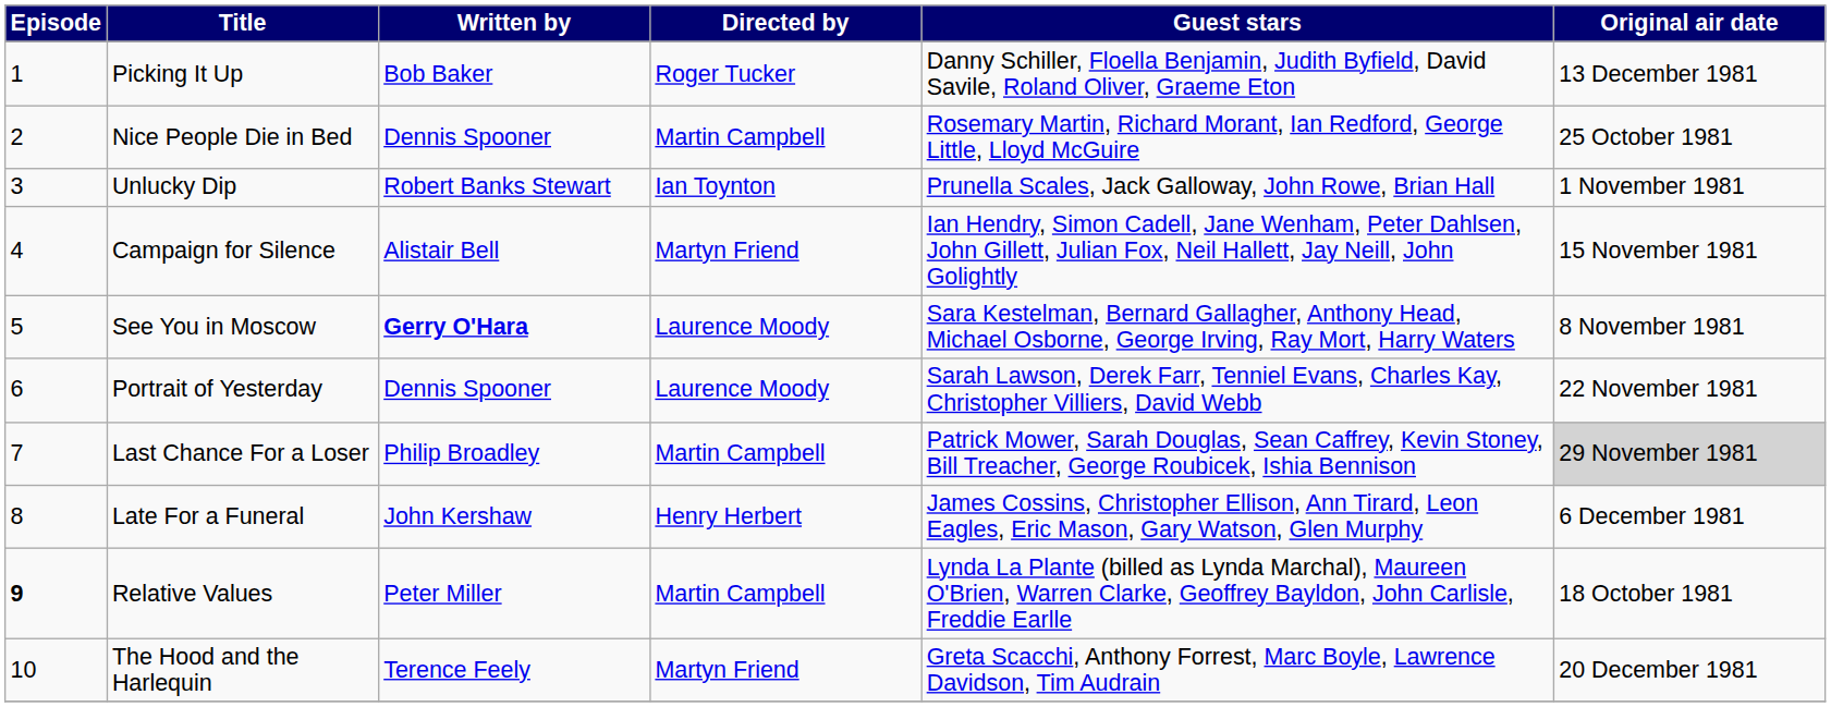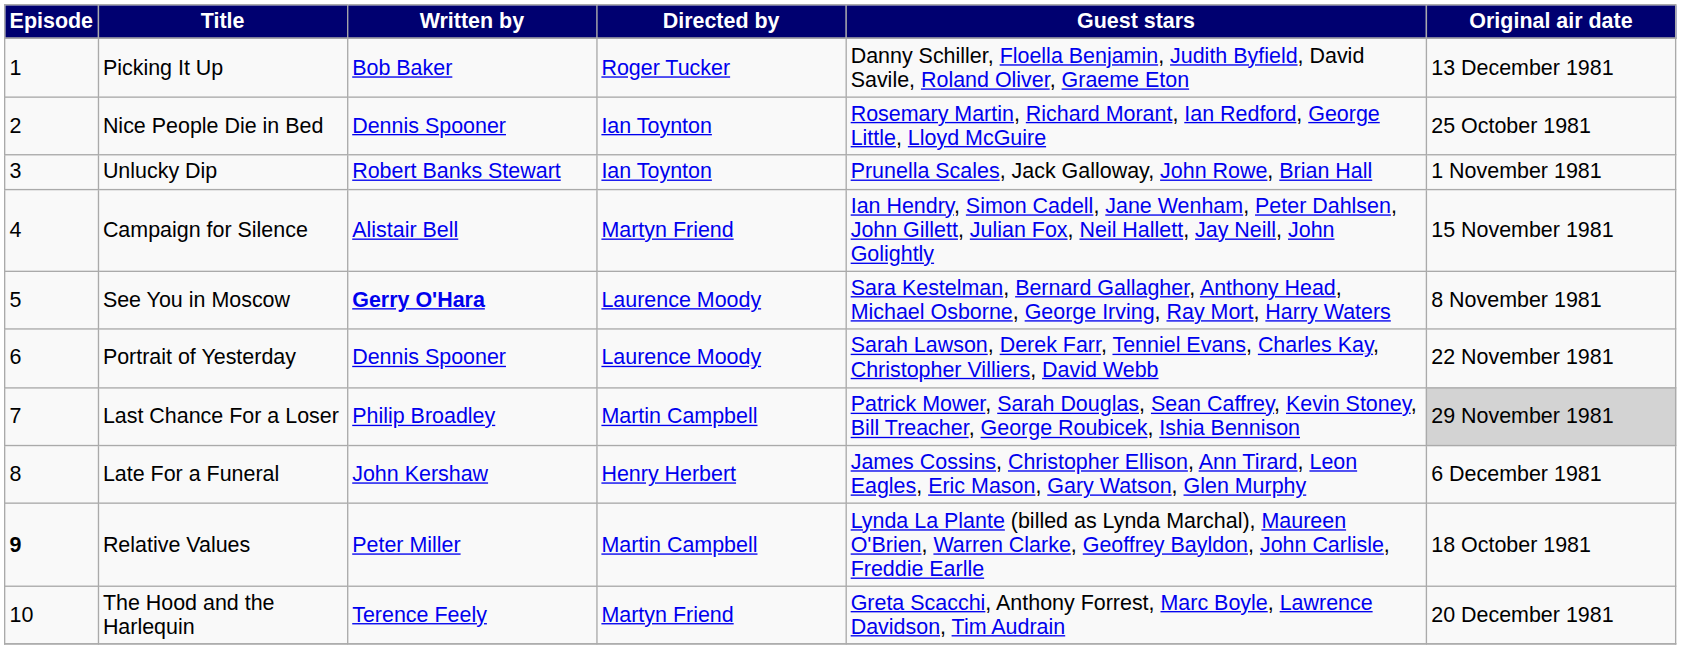 <table class="wikitable">
 <tr style=color:white>
 <th style="width:5%; background:#000070;color:white">Episode</th>
 <th style="width:15%; background:#000070;color:white">Title</th>
 <th style="width:15%; background:#000070;color:white">Written by</th>
 <th style="width:15%; background:#000070;color:white">Directed by</th>
 <th style="width:35%; background:#000070;color:white">Guest stars</th>
 <th style="width:35%; background:#000070;color:white">Original air date</th>
 </tr>
 <tr>
 </tr>
 <tr id="Picking It Up">
 <td>1</td>
 <td>Picking It Up</td>
 <td><a href='#'>Bob Baker</a></td>
 <td><a href='#'>Roger Tucker</a></td>
 <td>Danny Schiller, <a href='#'>Floella Benjamin</a>, <a href='#'>Judith Byfield</a>, David Savile, <a href='#'>Roland Oliver</a>, <a href='#'>Graeme Eton</a></td>
 <td>13 December 1981</td>
 </tr>
 <tr id="Nice People Die in Bed">
 <td>2</td>
 <td>Nice People Die in Bed</td>
 <td><a href='#'>Dennis Spooner</a></td>
-<td><a href='#'>Martin Campbell</a></td>
+<td><a href='#'>Ian Toynton</a></td>
 <td><a href='#'>Rosemary Martin</a>, <a href='#'>Richard Morant</a>, <a href='#'>Ian Redford</a>, <a href='#'>George Little</a>, <a href='#'>Lloyd McGuire</a></td>
 <td>25 October 1981</td>
 </tr>
 <tr id="Unlucky Dip">
 <td>3</td>
 <td>Unlucky Dip</td>
 <td><a href='#'>Robert Banks Stewart</a></td>
 <td><a href='#'>Ian Toynton</a></td>
 <td><a href='#'>Prunella Scales</a>, Jack Galloway, <a href='#'>John Rowe</a>, <a href='#'>Brian Hall</a></td>
 <td>1 November 1981</td>
 </tr>
 <tr id="Campaign for Silence">
 <td>4</td>
 <td>Campaign for Silence</td>
 <td><a href='#'>Alistair Bell</a></td>
 <td><a href='#'>Martyn Friend</a></td>
 <td><a href='#'>Ian Hendry</a>, <a href='#'>Simon Cadell</a>, <a href='#'>Jane Wenham</a>, <a href='#'>Peter Dahlsen</a>, <a href='#'>John Gillett</a>, <a href='#'>Julian Fox</a>, <a href='#'>Neil Hallett</a>, <a href='#'>Jay Neill</a>, <a href='#'>John Golightly</a></td>
 <td>15 November 1981</td>
 </tr>
 <tr id="See You in Moscow">
 <td>5</td>
 <td>See You in Moscow</td>
 <td><strong><a href='#'>Gerry O'Hara</a></strong></td>
 <td><a href='#'>Laurence Moody</a></td>
 <td><a href='#'>Sara Kestelman</a>, <a href='#'>Bernard Gallagher</a>, <a href='#'>Anthony Head</a>, <a href='#'>Michael Osborne</a>, <a href='#'>George Irving</a>, <a href='#'>Ray Mort</a>, <a href='#'>Harry Waters</a></td>
 <td>8 November 1981</td>
 </tr>
 <tr id="Portrait of Yesterday">
 <td>6</td>
 <td>Portrait of Yesterday</td>
 <td><a href='#'>Dennis Spooner</a></td>
 <td><a href='#'>Laurence Moody</a></td>
 <td><a href='#'>Sarah Lawson</a>, <a href='#'>Derek Farr</a>, <a href='#'>Tenniel Evans</a>, <a href='#'>Charles Kay</a>, <a href='#'>Christopher Villiers</a>, <a href='#'>David Webb</a></td>
 <td>22 November 1981</td>
 </tr>
 <tr id="Last Chance For a Loser">
 <td>7</td>
 <td>Last Chance For a Loser</td>
 <td><a href='#'>Philip Broadley</a></td>
 <td><a href='#'>Martin Campbell</a></td>
 <td><a href='#'>Patrick Mower</a>, <a href='#'>Sarah Douglas</a>, <a href='#'>Sean Caffrey</a>, <a href='#'>Kevin Stoney</a>, <a href='#'>Bill Treacher</a>, <a href='#'>George Roubicek</a>, <a href='#'>Ishia Bennison</a></td>
 <td style="background: lightgrey;">29 November 1981</td>
 </tr>
 <tr id="Late For a Funeral">
 <td>8</td>
 <td>Late For a Funeral</td>
 <td><a href='#'>John Kershaw</a></td>
 <td><a href='#'>Henry Herbert</a></td>
 <td><a href='#'>James Cossins</a>, <a href='#'>Christopher Ellison</a>, <a href='#'>Ann Tirard</a>, <a href='#'>Leon Eagles</a>, <a href='#'>Eric Mason</a>, <a href='#'>Gary Watson</a>, <a href='#'>Glen Murphy</a></td>
 <td>6 December 1981</td>
 </tr>
 <tr id="Relative Values">
 <td><strong>9</strong></td>
 <td>Relative Values</td>
 <td><a href='#'>Peter Miller</a></td>
 <td><a href='#'>Martin Campbell</a></td>
 <td><a href='#'>Lynda La Plante</a> (billed as Lynda Marchal), <a href='#'>Maureen O'Brien</a>, <a href='#'>Warren Clarke</a>, <a href='#'>Geoffrey Bayldon</a>, <a href='#'>John Carlisle</a>, <a href='#'>Freddie Earlle</a></td>
 <td>18 October 1981</td>
 </tr>
 <tr id="The Hood and the Harlequin">
 <td>10</td>
 <td>The Hood and the Harlequin</td>
 <td><a href='#'>Terence Feely</a></td>
 <td><a href='#'>Martyn Friend</a></td>
 <td><a href='#'>Greta Scacchi</a>, Anthony Forrest, <a href='#'>Marc Boyle</a>, <a href='#'>Lawrence Davidson</a>, <a href='#'>Tim Audrain</a></td>
 <td>20 December 1981</td>
 </tr>
 <tr>
 </tr>
 </table>
